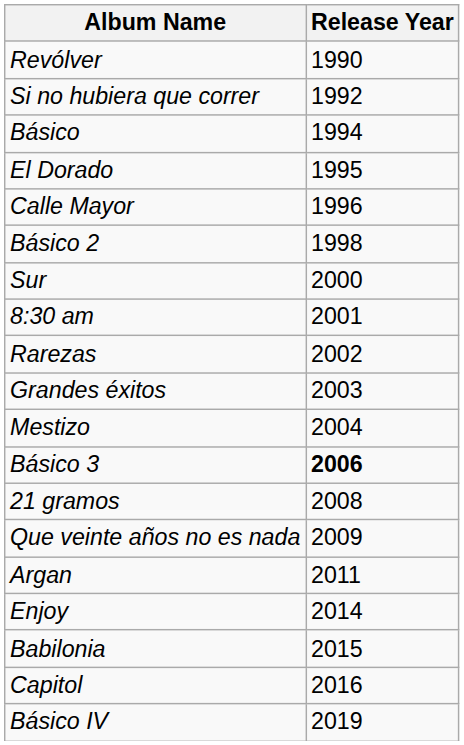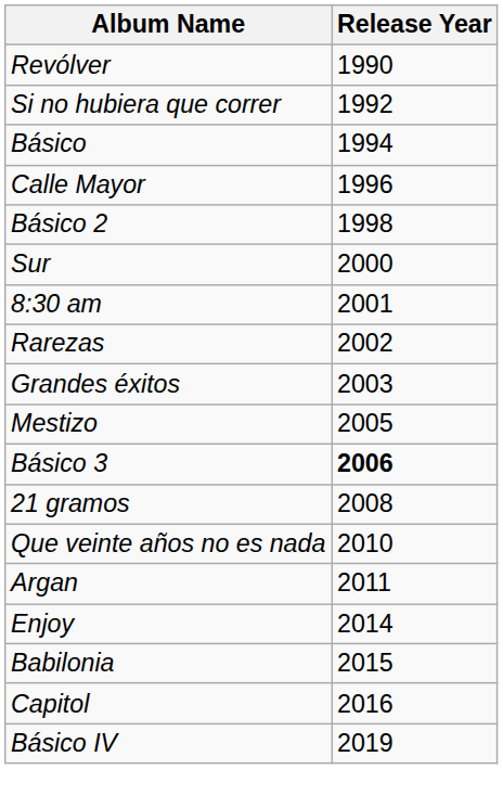 <table class="wikitable">
 <tr>
 <th>Album Name</th>
 <th>Release Year</th>
 </tr>
 <tr>
 <td><em>Revólver</em></td>
 <td>1990</td>
 </tr>
 <tr>
 <td><em>Si no hubiera que correr</em></td>
 <td>1992</td>
 </tr>
 <tr>
 <td><em>Básico</em></td>
 <td>1994</td>
-</tr>
-<tr>
-<td><em>El Dorado</em></td>
-<td>1995</td>
 </tr>
 <tr>
 <td><em>Calle Mayor</em></td>
 <td>1996</td>
 </tr>
 <tr>
 <td><em>Básico 2</em></td>
 <td>1998</td>
 </tr>
 <tr>
 <td><em>Sur</em></td>
 <td>2000</td>
 </tr>
 <tr>
 <td><em>8:30 am</em></td>
 <td>2001</td>
 </tr>
 <tr>
 <td><em>Rarezas</em></td>
 <td>2002</td>
 </tr>
 <tr>
 <td><em>Grandes éxitos</em></td>
 <td>2003</td>
 </tr>
 <tr>
 <td><em>Mestizo</em></td>
-<td>2004</td>
+<td>2005</td>
 </tr>
 <tr>
 <td><em>Básico 3</em></td>
 <td><strong>2006</strong></td>
 </tr>
 <tr>
 <td><em>21 gramos</em></td>
 <td>2008</td>
 </tr>
 <tr>
 <td><em>Que veinte años no es nada</em></td>
-<td>2009</td>
+<td>2010</td>
 </tr>
 <tr>
 <td><em>Argan</em></td>
 <td>2011</td>
 </tr>
 <tr>
 <td><em>Enjoy</em></td>
 <td>2014</td>
 </tr>
 <tr>
 <td><em>Babilonia</em></td>
 <td>2015</td>
 </tr>
 <tr>
 <td><em>Capitol</em></td>
 <td>2016</td>
 </tr>
 <tr>
 <td><em>Básico IV</em></td>
 <td>2019</td>
 </tr>
 </table>
